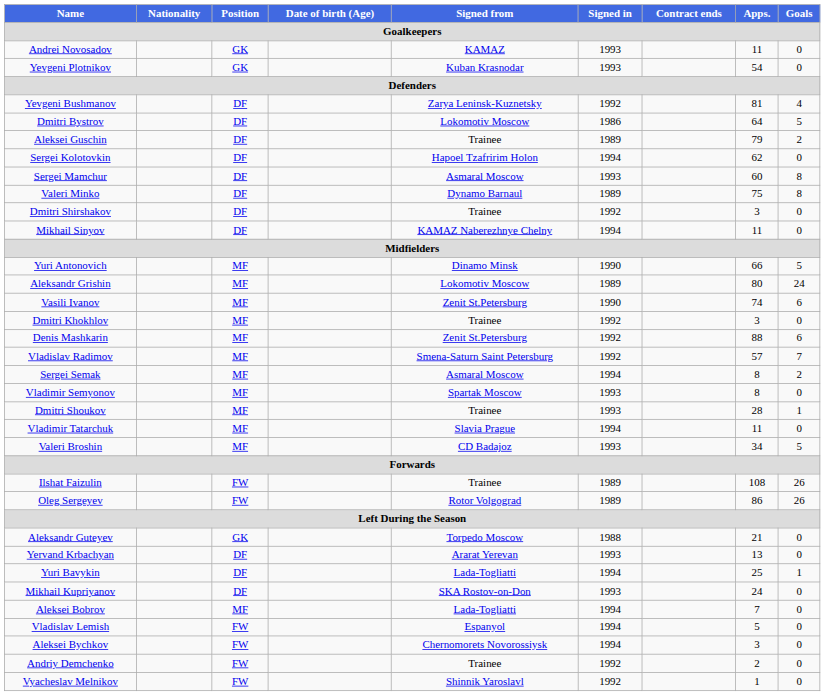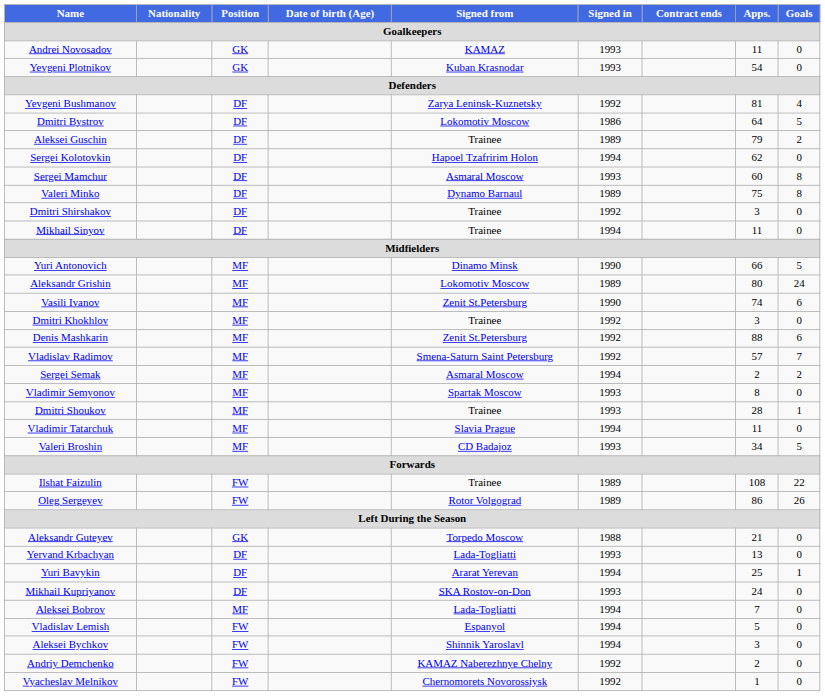 <table class="wikitable"  style="text-align:center; font-size:90%; width:85%;">
 <tr>
 <th style="background:#4169E1; color:white; text-align:center;">Name</th>
 <th style="background:#4169E1; color:white; text-align:center;">Nationality</th>
 <th style="background:#4169E1; color:white; text-align:center;">Position</th>
 <th style="background:#4169E1; color:white; text-align:center;">Date of birth (Age)</th>
 <th style="background:#4169E1; color:white; text-align:center;">Signed from</th>
 <th style="background:#4169E1; color:white; text-align:center;">Signed in</th>
 <th style="background:#4169E1; color:white; text-align:center;">Contract ends</th>
 <th style="background:#4169E1; color:white; text-align:center;">Apps.</th>
 <th style="background:#4169E1; color:white; text-align:center;">Goals</th>
 </tr>
 <tr>
 <th colspan="11"  style="background:#dcdcdc; text-align:center;">Goalkeepers</th>
 </tr>
 <tr>
 <td><a href='#'>Andrei Novosadov</a></td>
 <td></td>
 <td><a href='#'>GK</a></td>
 <td></td>
 <td><a href='#'>KAMAZ</a></td>
 <td>1993</td>
 <td></td>
 <td>11</td>
 <td>0</td>
 </tr>
 <tr>
 <td><a href='#'>Yevgeni Plotnikov</a></td>
 <td></td>
 <td><a href='#'>GK</a></td>
 <td></td>
 <td><a href='#'>Kuban Krasnodar</a></td>
 <td>1993</td>
 <td></td>
 <td>54</td>
 <td>0</td>
 </tr>
 <tr>
 <th colspan="11"  style="background:#dcdcdc; text-align:center;">Defenders</th>
 </tr>
 <tr>
 <td><a href='#'>Yevgeni Bushmanov</a></td>
 <td></td>
 <td><a href='#'>DF</a></td>
 <td></td>
 <td><a href='#'>Zarya Leninsk-Kuznetsky</a></td>
 <td>1992</td>
 <td></td>
 <td>81</td>
 <td>4</td>
 </tr>
 <tr>
 <td><a href='#'>Dmitri Bystrov</a></td>
 <td></td>
 <td><a href='#'>DF</a></td>
 <td></td>
 <td><a href='#'>Lokomotiv Moscow</a></td>
 <td>1986</td>
 <td></td>
 <td>64</td>
 <td>5</td>
 </tr>
 <tr>
 <td><a href='#'>Aleksei Guschin</a></td>
 <td></td>
 <td><a href='#'>DF</a></td>
 <td></td>
 <td>Trainee</td>
 <td>1989</td>
 <td></td>
 <td>79</td>
 <td>2</td>
 </tr>
 <tr>
 <td><a href='#'>Sergei Kolotovkin</a></td>
 <td></td>
 <td><a href='#'>DF</a></td>
 <td></td>
 <td><a href='#'>Hapoel Tzafririm Holon</a></td>
 <td>1994</td>
 <td></td>
 <td>62</td>
 <td>0</td>
 </tr>
 <tr>
 <td><a href='#'>Sergei Mamchur</a></td>
 <td></td>
 <td><a href='#'>DF</a></td>
 <td></td>
 <td><a href='#'>Asmaral Moscow</a></td>
 <td>1993</td>
 <td></td>
 <td>60</td>
 <td>8</td>
 </tr>
 <tr>
 <td><a href='#'>Valeri Minko</a></td>
 <td></td>
 <td><a href='#'>DF</a></td>
 <td></td>
 <td><a href='#'>Dynamo Barnaul</a></td>
 <td>1989</td>
 <td></td>
 <td>75</td>
 <td>8</td>
 </tr>
 <tr>
 <td><a href='#'>Dmitri Shirshakov</a></td>
 <td></td>
 <td><a href='#'>DF</a></td>
 <td></td>
 <td>Trainee</td>
 <td>1992</td>
 <td></td>
 <td>3</td>
 <td>0</td>
 </tr>
 <tr>
 <td><a href='#'>Mikhail Sinyov</a></td>
 <td></td>
 <td><a href='#'>DF</a></td>
 <td></td>
-<td><a href='#'>KAMAZ Naberezhnye Chelny</a></td>
+<td>Trainee</td>
 <td>1994</td>
 <td></td>
 <td>11</td>
 <td>0</td>
 </tr>
 <tr>
 <th colspan="11"  style="background:#dcdcdc; text-align:center;">Midfielders</th>
 </tr>
 <tr>
 <td><a href='#'>Yuri Antonovich</a></td>
 <td></td>
 <td><a href='#'>MF</a></td>
 <td></td>
 <td><a href='#'>Dinamo Minsk</a></td>
 <td>1990</td>
 <td></td>
 <td>66</td>
 <td>5</td>
 </tr>
 <tr>
 <td><a href='#'>Aleksandr Grishin</a></td>
 <td></td>
 <td><a href='#'>MF</a></td>
 <td></td>
 <td><a href='#'>Lokomotiv Moscow</a></td>
 <td>1989</td>
 <td></td>
 <td>80</td>
 <td>24</td>
 </tr>
 <tr>
 <td><a href='#'>Vasili Ivanov</a></td>
 <td></td>
 <td><a href='#'>MF</a></td>
 <td></td>
 <td><a href='#'>Zenit St.Petersburg</a></td>
 <td>1990</td>
 <td></td>
 <td>74</td>
 <td>6</td>
 </tr>
 <tr>
 <td><a href='#'>Dmitri Khokhlov</a></td>
 <td></td>
 <td><a href='#'>MF</a></td>
 <td></td>
 <td>Trainee</td>
 <td>1992</td>
 <td></td>
 <td>3</td>
 <td>0</td>
 </tr>
 <tr>
 <td><a href='#'>Denis Mashkarin</a></td>
 <td></td>
 <td><a href='#'>MF</a></td>
 <td></td>
 <td><a href='#'>Zenit St.Petersburg</a></td>
 <td>1992</td>
 <td></td>
 <td>88</td>
 <td>6</td>
 </tr>
 <tr>
 <td><a href='#'>Vladislav Radimov</a></td>
 <td></td>
 <td><a href='#'>MF</a></td>
 <td></td>
 <td><a href='#'>Smena-Saturn Saint Petersburg</a></td>
 <td>1992</td>
 <td></td>
 <td>57</td>
 <td>7</td>
 </tr>
 <tr>
 <td><a href='#'>Sergei Semak</a></td>
 <td></td>
 <td><a href='#'>MF</a></td>
 <td></td>
 <td><a href='#'>Asmaral Moscow</a></td>
 <td>1994</td>
 <td></td>
-<td>8</td>
+<td>2</td>
 <td>2</td>
 </tr>
 <tr>
 <td><a href='#'>Vladimir Semyonov</a></td>
 <td></td>
 <td><a href='#'>MF</a></td>
 <td></td>
 <td><a href='#'>Spartak Moscow</a></td>
 <td>1993</td>
 <td></td>
 <td>8</td>
 <td>0</td>
 </tr>
 <tr>
 <td><a href='#'>Dmitri Shoukov</a></td>
 <td></td>
 <td><a href='#'>MF</a></td>
 <td></td>
 <td>Trainee</td>
 <td>1993</td>
 <td></td>
 <td>28</td>
 <td>1</td>
 </tr>
 <tr>
 <td><a href='#'>Vladimir Tatarchuk</a></td>
 <td></td>
 <td><a href='#'>MF</a></td>
 <td></td>
 <td><a href='#'>Slavia Prague</a></td>
 <td>1994</td>
 <td></td>
 <td>11</td>
 <td>0</td>
 </tr>
 <tr>
 <td><a href='#'>Valeri Broshin</a></td>
 <td></td>
 <td><a href='#'>MF</a></td>
 <td></td>
 <td><a href='#'>CD Badajoz</a></td>
 <td>1993</td>
 <td></td>
 <td>34</td>
 <td>5</td>
 </tr>
 <tr>
 <th colspan="11"  style="background:#dcdcdc; text-align:center;">Forwards</th>
 </tr>
 <tr>
 <td><a href='#'>Ilshat Faizulin</a></td>
 <td></td>
 <td><a href='#'>FW</a></td>
 <td></td>
 <td>Trainee</td>
 <td>1989</td>
 <td></td>
 <td>108</td>
-<td>26</td>
+<td>22</td>
 </tr>
 <tr>
 <td><a href='#'>Oleg Sergeyev</a></td>
 <td></td>
 <td><a href='#'>FW</a></td>
 <td></td>
 <td><a href='#'>Rotor Volgograd</a></td>
 <td>1989</td>
 <td></td>
 <td>86</td>
 <td>26</td>
 </tr>
 <tr>
 <th colspan="11"  style="background:#dcdcdc; text-align:center;">Left During the Season</th>
 </tr>
 <tr>
 <td><a href='#'>Aleksandr Guteyev</a></td>
 <td></td>
 <td><a href='#'>GK</a></td>
 <td></td>
 <td><a href='#'>Torpedo Moscow</a></td>
 <td>1988</td>
 <td></td>
 <td>21</td>
 <td>0</td>
 </tr>
 <tr>
 <td><a href='#'>Yervand Krbachyan</a></td>
 <td></td>
 <td><a href='#'>DF</a></td>
 <td></td>
-<td><a href='#'>Ararat Yerevan</a></td>
+<td><a href='#'>Lada-Togliatti</a></td>
 <td>1993</td>
 <td></td>
 <td>13</td>
 <td>0</td>
 </tr>
 <tr>
 <td><a href='#'>Yuri Bavykin</a></td>
 <td></td>
 <td><a href='#'>DF</a></td>
 <td></td>
-<td><a href='#'>Lada-Togliatti</a></td>
+<td><a href='#'>Ararat Yerevan</a></td>
 <td>1994</td>
 <td></td>
 <td>25</td>
 <td>1</td>
 </tr>
 <tr>
 <td><a href='#'>Mikhail Kupriyanov</a></td>
 <td></td>
 <td><a href='#'>DF</a></td>
 <td></td>
 <td><a href='#'>SKA Rostov-on-Don</a></td>
 <td>1993</td>
 <td></td>
 <td>24</td>
 <td>0</td>
 </tr>
 <tr>
 <td><a href='#'>Aleksei Bobrov</a></td>
 <td></td>
 <td><a href='#'>MF</a></td>
 <td></td>
 <td><a href='#'>Lada-Togliatti</a></td>
 <td>1994</td>
 <td></td>
 <td>7</td>
 <td>0</td>
 </tr>
 <tr>
 <td><a href='#'>Vladislav Lemish</a></td>
 <td></td>
 <td><a href='#'>FW</a></td>
 <td></td>
 <td><a href='#'>Espanyol</a></td>
 <td>1994</td>
 <td></td>
 <td>5</td>
 <td>0</td>
 </tr>
 <tr>
 <td><a href='#'>Aleksei Bychkov</a></td>
 <td></td>
 <td><a href='#'>FW</a></td>
 <td></td>
-<td><a href='#'>Chernomorets Novorossiysk</a></td>
+<td><a href='#'>Shinnik Yaroslavl</a></td>
 <td>1994</td>
 <td></td>
 <td>3</td>
 <td>0</td>
 </tr>
 <tr>
 <td><a href='#'>Andriy Demchenko</a></td>
 <td></td>
 <td><a href='#'>FW</a></td>
 <td></td>
-<td>Trainee</td>
+<td><a href='#'>KAMAZ Naberezhnye Chelny</a></td>
 <td>1992</td>
 <td></td>
 <td>2</td>
 <td>0</td>
 </tr>
 <tr>
 <td><a href='#'>Vyacheslav Melnikov</a></td>
 <td></td>
 <td><a href='#'>FW</a></td>
 <td></td>
-<td><a href='#'>Shinnik Yaroslavl</a></td>
+<td><a href='#'>Chernomorets Novorossiysk</a></td>
 <td>1992</td>
 <td></td>
 <td>1</td>
 <td>0</td>
 </tr>
 </table>
